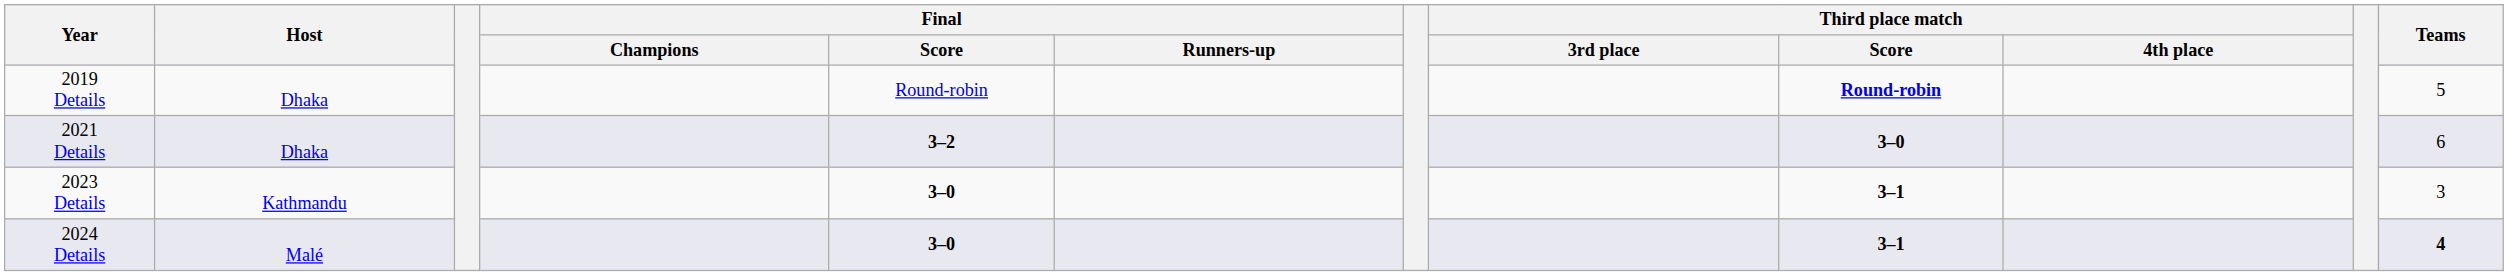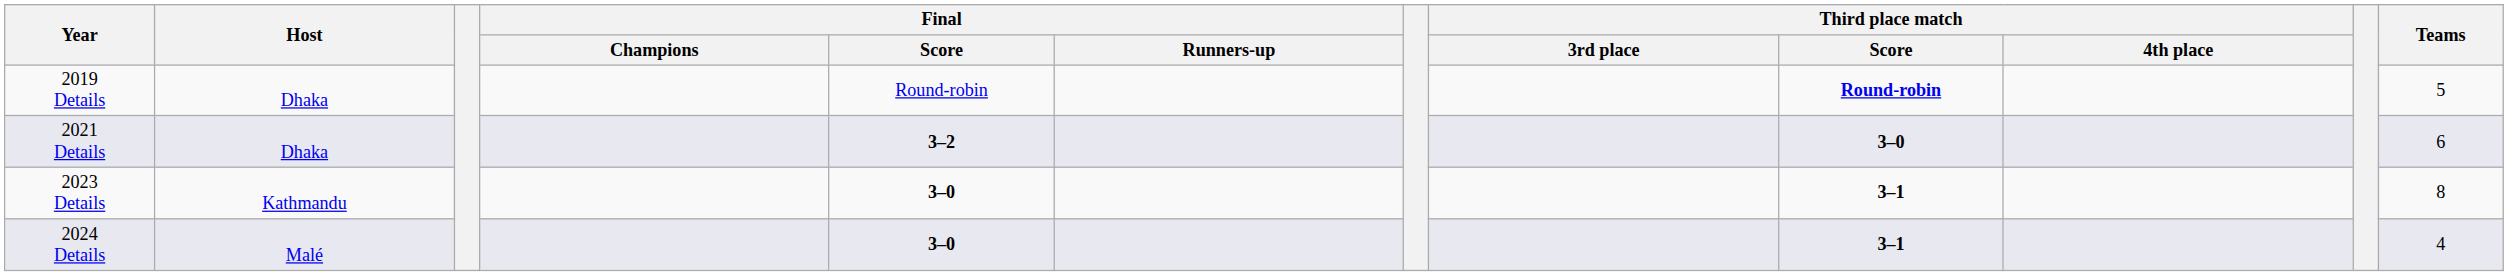 <table class="wikitable" style="font-size:90%; width: 100%; text-align: center;">
 <tr bgcolor=#c1d8ff>
 <th rowspan=2 width=6%>Year</th>
 <th rowspan=2 width=12%>Host</th>
 <th width=1% rowspan=6 bgcolor=ffffff></th>
 <th colspan=3>Final</th>
 <th width=1% rowspan=6 bgcolor=ffffff></th>
 <th colspan=3>Third place match</th>
 <th width=1% rowspan=6 bgcolor=#ffffff></th>
 <th rowspan=2 width=5%>Teams</th>
 </tr>
 <tr bgcolor=#efefef>
 <th width=14%>Champions</th>
 <th width=9%>Score</th>
 <th width=14%>Runners-up</th>
 <th width=14%>3rd place</th>
 <th width=9%>Score</th>
 <th width=14%>4th place</th>
 </tr>
 <tr>
 <td>2019<br><a href='#'>Details</a></td>
 <td><br><a href='#'>Dhaka</a></td>
 <td><strong></strong></td>
 <td><a href='#'>Round-robin</a></td>
 <td></td>
 <td></td>
 <td><strong><a href='#'>Round-robin</a></strong></td>
 <td></td>
 <td>5</td>
 </tr>
 <tr bgcolor=#e8e8f0>
 <td>2021<br><a href='#'>Details</a></td>
 <td><br><a href='#'>Dhaka</a></td>
 <td><strong></strong></td>
 <td><strong>3–2</strong></td>
 <td></td>
 <td></td>
 <td><strong>3–0</strong></td>
 <td></td>
 <td>6</td>
 </tr>
 <tr>
 <td>2023<br><a href='#'>Details</a></td>
 <td><br><a href='#'>Kathmandu</a></td>
 <td><strong></strong></td>
 <td><strong>3–0</strong></td>
 <td></td>
 <td></td>
 <td><strong>3–1</strong></td>
 <td></td>
-<td>3</td>
+<td>8</td>
 </tr>
 <tr bgcolor=#e8e8f0>
 <td>2024<br><a href='#'>Details</a></td>
 <td><br><a href='#'>Malé</a></td>
 <td><strong></strong></td>
 <td><strong>3–0</strong></td>
 <td></td>
 <td></td>
 <td><strong>3–1</strong></td>
 <td></td>
-<td><strong>4</strong></td>
+<td>4</td>
 </tr>
 </table>
